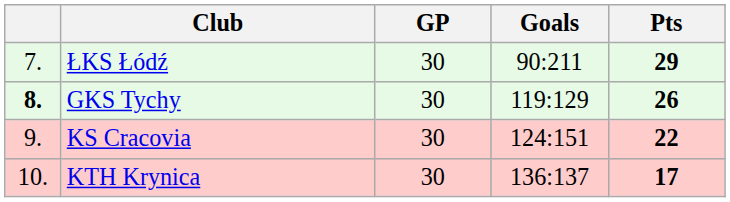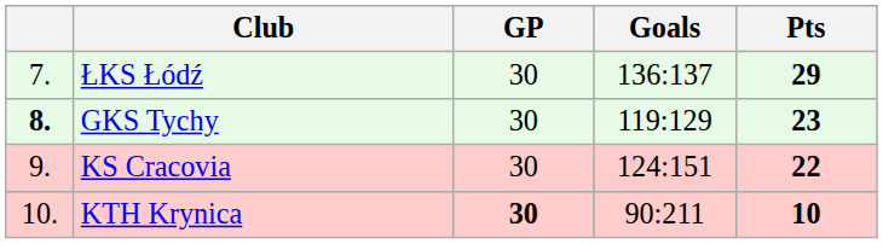 <table class="wikitable">
 <tr>
 <th width="30"></th>
 <th width="200">Club</th>
 <th width="70">GP</th>
 <th width="70">Goals</th>
 <th width="70">Pts</th>
 </tr>
 <tr bgcolor="#e6fae6" align="center">
 <td>7.</td>
 <td align="left"><a href='#'>ŁKS Łódź</a></td>
 <td>30</td>
-<td>90:211</td>
+<td>136:137</td>
 <td><strong>29</strong></td>
 </tr>
 <tr bgcolor="#e6fae6" align="center">
 <td><strong>8.</strong></td>
 <td align="left"><a href='#'>GKS Tychy</a></td>
 <td>30</td>
 <td>119:129</td>
-<td><strong>26</strong></td>
+<td><strong>23</strong></td>
 </tr>
 <tr bgcolor="#FFCCCC" align="center">
 <td>9.</td>
 <td align="left"><a href='#'>KS Cracovia</a></td>
 <td>30</td>
 <td>124:151</td>
 <td><strong>22</strong></td>
 </tr>
 <tr bgcolor="#FFCCCC" align="center">
 <td>10.</td>
 <td align="left"><a href='#'>KTH Krynica</a></td>
-<td>30</td>
-<td>136:137</td>
-<td><strong>17</strong></td>
+<td><strong>30</strong></td>
+<td>90:211</td>
+<td><strong>10</strong></td>
 </tr>
 </table>
